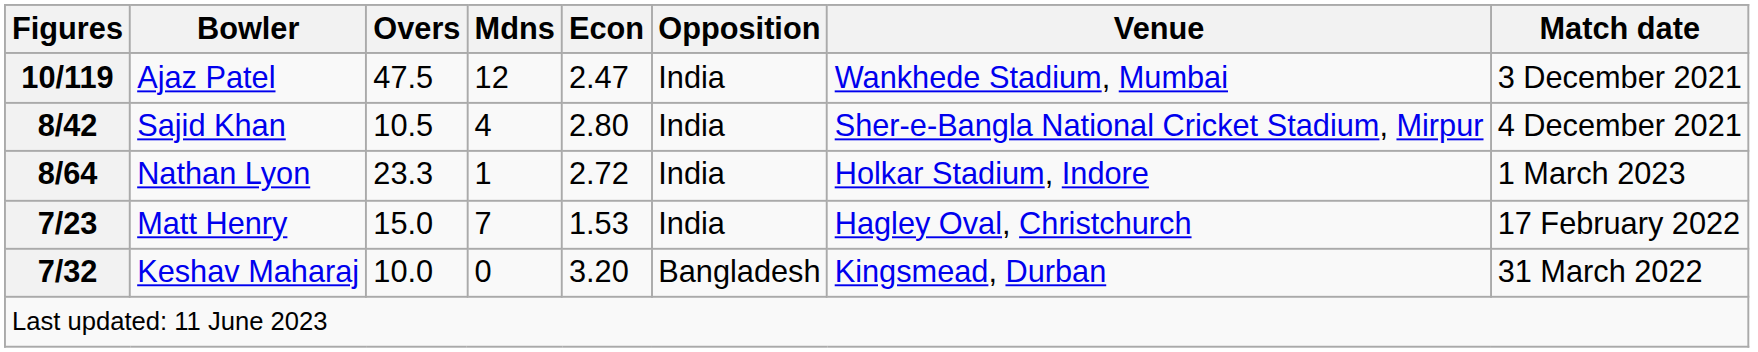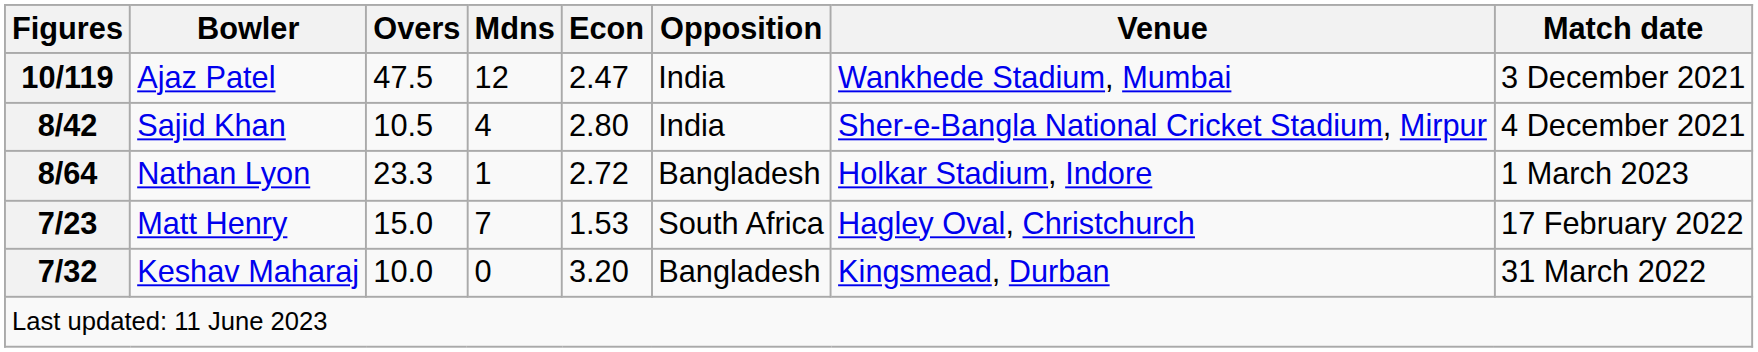 <table class="wikitable sortable">
 <tr>
 <th>Figures</th>
 <th>Bowler</th>
 <th>Overs</th>
 <th>Mdns</th>
 <th>Econ</th>
 <th>Opposition</th>
 <th>Venue</th>
 <th>Match date</th>
 </tr>
 <tr>
 <th>10/119</th>
 <td> <a href='#'>Ajaz Patel</a></td>
 <td>47.5</td>
 <td>12</td>
 <td>2.47</td>
 <td> India</td>
 <td><a href='#'>Wankhede Stadium</a>, <a href='#'>Mumbai</a></td>
 <td>3 December 2021</td>
 </tr>
 <tr>
 <th>8/42</th>
 <td> <a href='#'>Sajid Khan</a></td>
 <td>10.5</td>
 <td>4</td>
 <td>2.80</td>
 <td> India</td>
 <td><a href='#'>Sher-e-Bangla National Cricket Stadium</a>, <a href='#'>Mirpur</a></td>
 <td>4 December 2021</td>
 </tr>
 <tr>
 <th>8/64</th>
 <td> <a href='#'>Nathan Lyon</a></td>
 <td>23.3</td>
 <td>1</td>
 <td>2.72</td>
-<td> India</td>
+<td> Bangladesh</td>
 <td><a href='#'>Holkar Stadium</a>, <a href='#'>Indore</a></td>
 <td>1 March 2023</td>
 </tr>
 <tr>
 <th>7/23</th>
 <td> <a href='#'>Matt Henry</a></td>
 <td>15.0</td>
 <td>7</td>
 <td>1.53</td>
-<td> India</td>
+<td> South Africa</td>
 <td><a href='#'>Hagley Oval</a>, <a href='#'>Christchurch</a></td>
 <td>17 February 2022</td>
 </tr>
 <tr>
 <th>7/32</th>
 <td> <a href='#'>Keshav Maharaj</a></td>
 <td>10.0</td>
 <td>0</td>
 <td>3.20</td>
 <td> Bangladesh</td>
 <td><a href='#'>Kingsmead</a>, <a href='#'>Durban</a></td>
 <td>31 March 2022</td>
 </tr>
 <tr class="sortbottom">
 <td colspan="9"><small> Last updated: 11 June 2023</small></td>
 </tr>
 </table>
